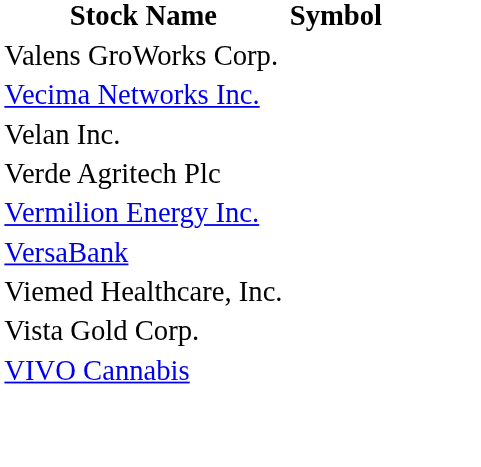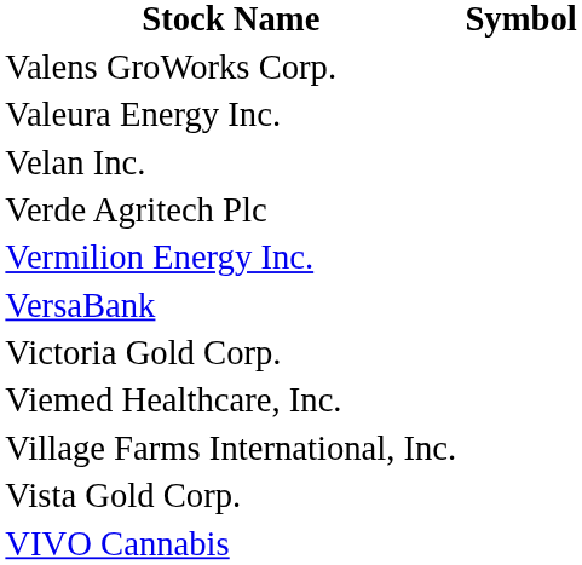 <table style="background:transparent;">
 <tr>
 <th>Stock Name</th>
 <th>Symbol</th>
 </tr>
 <tr --->
 <td>Valens GroWorks Corp.</td>
 <td></td>
 </tr>
 <tr --->
-<td><a href='#'>Vecima Networks Inc.</a></td>
+<td>Valeura Energy Inc.</td>
 <td></td>
 </tr>
 <tr --->
 <td>Velan Inc.</td>
 <td></td>
 </tr>
 <tr --->
 <td>Verde Agritech Plc</td>
 <td></td>
 </tr>
 <tr --->
 <td><a href='#'>Vermilion Energy Inc.</a></td>
 <td></td>
 </tr>
 <tr>
 <td><a href='#'>VersaBank</a></td>
 <td></td>
 </tr>
 <tr>
+<td>Victoria Gold Corp.</td>
+<td></td>
+</tr>
+<tr>
 <td>Viemed Healthcare, Inc.</td>
+<td></td>
+</tr>
+<tr --->
+<td>Village Farms International, Inc.</td>
 <td></td>
 </tr>
 <tr --->
 <td>Vista Gold Corp.</td>
 <td></td>
 </tr>
 <tr --->
 <td><a href='#'>VIVO Cannabis</a></td>
 <td></td>
 </tr>
 <tr --->
 </tr>
 </table>
